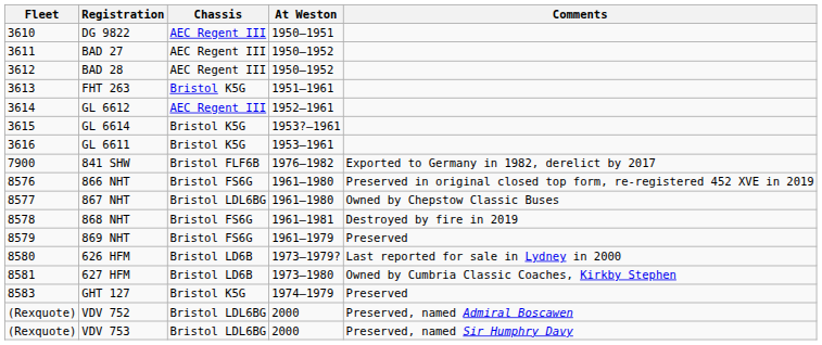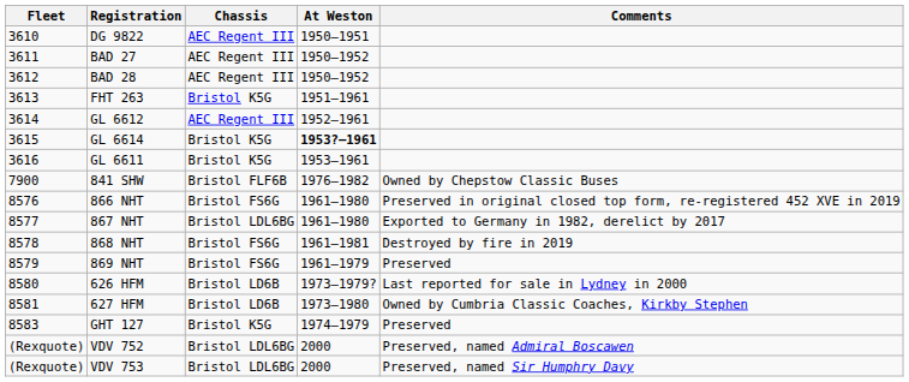 <table class="wikitable">
 <tr>
 <th>Fleet</th>
 <th>Registration</th>
 <th>Chassis</th>
 <th>At Weston</th>
 <th>Comments</th>
 </tr>
 <tr>
 <td>3610</td>
 <td>DG 9822</td>
 <td><a href='#'>AEC Regent III</a></td>
 <td>1950–1951</td>
 <td></td>
 </tr>
 <tr>
 <td>3611</td>
 <td>BAD 27</td>
 <td>AEC Regent III</td>
 <td>1950–1952</td>
 <td></td>
 </tr>
 <tr>
 <td>3612</td>
 <td>BAD 28</td>
 <td>AEC Regent III</td>
 <td>1950–1952</td>
 <td></td>
 </tr>
 <tr>
 <td>3613</td>
 <td>FHT 263</td>
 <td><a href='#'>Bristol</a> K5G</td>
 <td>1951–1961</td>
 <td></td>
 </tr>
 <tr>
 <td>3614</td>
 <td>GL 6612</td>
 <td><a href='#'>AEC Regent III</a></td>
 <td>1952–1961</td>
 <td></td>
 </tr>
 <tr>
 <td>3615</td>
 <td>GL 6614</td>
 <td>Bristol K5G</td>
-<td>1953?–1961</td>
+<td><strong>1953?–1961</strong></td>
 <td></td>
 </tr>
 <tr>
 <td>3616</td>
 <td>GL 6611</td>
 <td>Bristol K5G</td>
 <td>1953–1961</td>
 <td></td>
 </tr>
 <tr>
 <td>7900</td>
 <td>841 SHW</td>
 <td>Bristol FLF6B</td>
 <td>1976–1982</td>
-<td>Exported to Germany in 1982, derelict by 2017 </td>
+<td>Owned by Chepstow Classic Buses </td>
 </tr>
 <tr>
 <td>8576</td>
 <td>866 NHT</td>
 <td>Bristol FS6G</td>
 <td>1961–1980</td>
 <td>Preserved in original closed top form, re-registered 452 XVE in 2019 </td>
 </tr>
 <tr>
 <td>8577</td>
 <td>867 NHT</td>
 <td>Bristol LDL6BG</td>
 <td>1961–1980</td>
-<td>Owned by Chepstow Classic Buses </td>
+<td>Exported to Germany in 1982, derelict by 2017 </td>
 </tr>
 <tr>
 <td>8578</td>
 <td>868 NHT</td>
 <td>Bristol FS6G</td>
 <td>1961–1981</td>
 <td>Destroyed by fire in 2019 </td>
 </tr>
 <tr>
 <td>8579</td>
 <td>869 NHT</td>
 <td>Bristol FS6G</td>
 <td>1961–1979</td>
 <td>Preserved </td>
 </tr>
 <tr>
 <td>8580</td>
 <td>626 HFM</td>
 <td>Bristol LD6B</td>
 <td>1973–1979?</td>
 <td>Last reported for sale in <a href='#'>Lydney</a> in 2000 </td>
 </tr>
 <tr>
 <td>8581</td>
 <td>627 HFM</td>
 <td>Bristol LD6B</td>
 <td>1973–1980</td>
 <td>Owned by Cumbria Classic Coaches, <a href='#'>Kirkby Stephen</a></td>
 </tr>
 <tr>
 <td>8583</td>
 <td>GHT 127</td>
 <td>Bristol K5G</td>
 <td>1974–1979</td>
 <td>Preserved </td>
 </tr>
 <tr>
 <td>(Rexquote)</td>
 <td>VDV 752</td>
 <td>Bristol LDL6BG</td>
 <td>2000</td>
 <td>Preserved, named <em><a href='#'>Admiral Boscawen</a></em> </td>
 </tr>
 <tr>
 <td>(Rexquote)</td>
 <td>VDV 753</td>
 <td>Bristol LDL6BG</td>
 <td>2000</td>
 <td>Preserved, named <em><a href='#'>Sir Humphry Davy</a></em> </td>
 </tr>
 </table>
